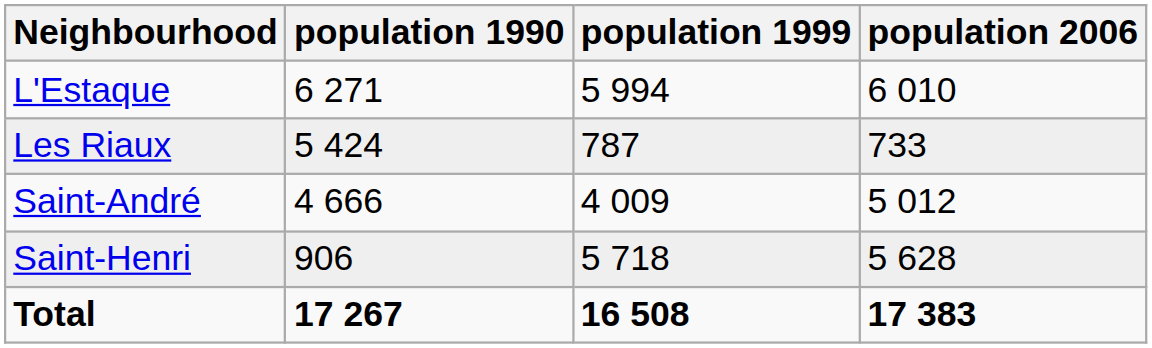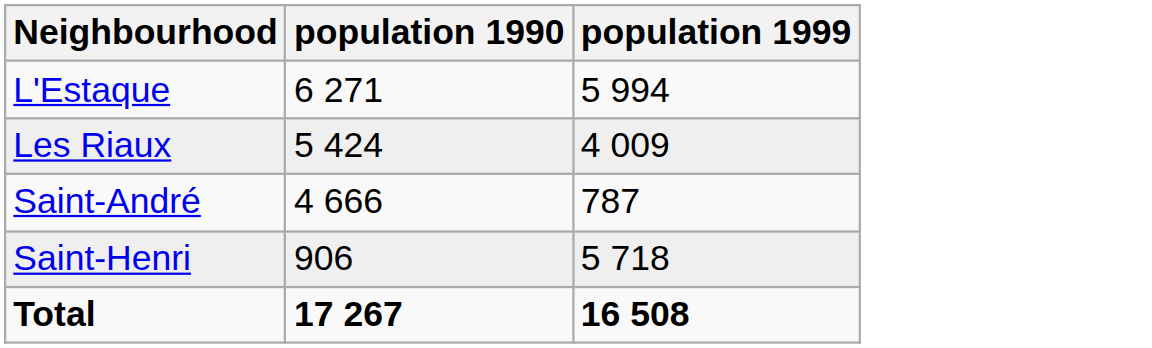 <table class="wikitable">
 <tr>
 <th>Neighbourhood</th>
 <th>population 1990</th>
 <th>population 1999</th>
-<th>population 2006</th>
 </tr>
 <tr>
 <td><a href='#'>L'Estaque</a></td>
 <td>6 271</td>
 <td>5 994</td>
-<td>6 010</td>
 </tr>
 <tr style="background:#EFEFEF">
 <td><a href='#'>Les Riaux</a></td>
 <td>5 424</td>
-<td>787</td>
-<td>733</td>
+<td>4 009</td>
 </tr>
 <tr>
 <td><a href='#'>Saint-André</a></td>
 <td>4 666</td>
-<td>4 009</td>
-<td>5 012</td>
+<td>787</td>
 </tr>
 <tr style="background:#EFEFEF">
 <td><a href='#'>Saint-Henri</a></td>
 <td>906</td>
 <td>5 718</td>
-<td>5 628</td>
 </tr>
 <tr>
 <td><strong>Total</strong></td>
 <td><strong>17 267</strong></td>
 <td><strong>16 508</strong></td>
-<td><strong>17 383</strong></td>
 </tr>
 </table>
